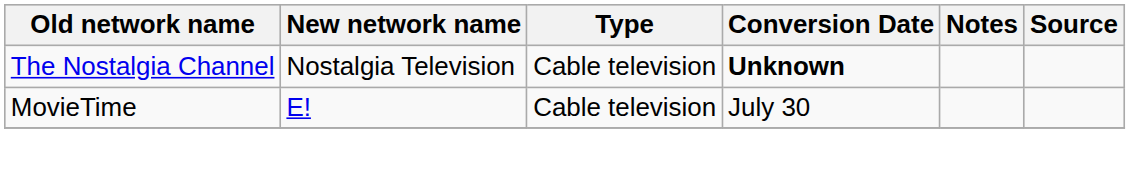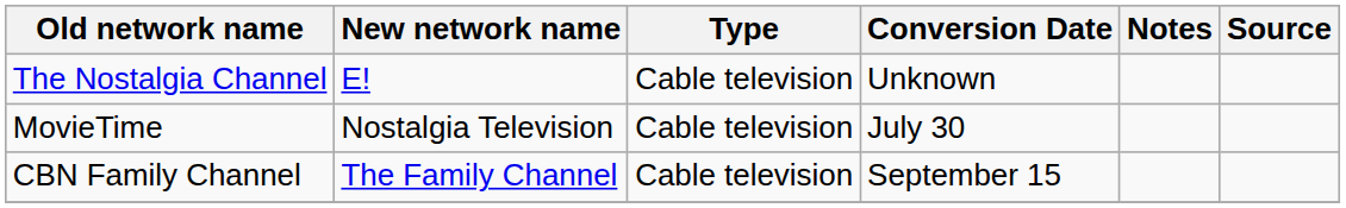 <table class="wikitable">
 <tr>
 <th>Old network name</th>
 <th>New network name</th>
 <th>Type</th>
 <th>Conversion Date</th>
 <th>Notes</th>
 <th>Source</th>
 </tr>
 <tr>
 <td><a href='#'>The Nostalgia Channel</a></td>
-<td>Nostalgia Television</td>
+<td><a href='#'>E!</a></td>
 <td>Cable television</td>
-<td><strong>Unknown</strong></td>
+<td>Unknown</td>
 <td></td>
 <td></td>
 </tr>
 <tr>
 <td>MovieTime</td>
-<td><a href='#'>E!</a></td>
+<td>Nostalgia Television</td>
 <td>Cable television</td>
 <td>July 30</td>
 <td></td>
 <td></td>
 </tr>
 <tr>
+<td>CBN Family Channel</td>
+<td><a href='#'>The Family Channel</a></td>
+<td>Cable television</td>
+<td>September 15</td>
+<td></td>
+<td></td>
+</tr>
+<tr>
 </tr>
 </table>
